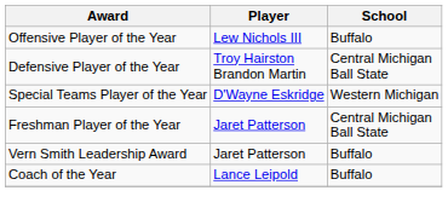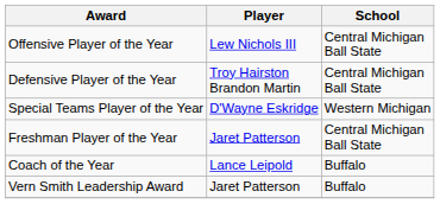 <table class="wikitable" border="0">
 <tr>
 <th>Award</th>
 <th>Player</th>
 <th>School</th>
 </tr>
 <tr>
 <td>Offensive Player of the Year</td>
 <td><a href='#'>Lew Nichols III</a></td>
-<td>Buffalo</td>
+<td>Central Michigan<br>Ball State</td>
 </tr>
 <tr>
 <td>Defensive Player of the Year</td>
 <td><a href='#'>Troy Hairston</a><br>Brandon Martin</td>
 <td>Central Michigan<br>Ball State</td>
 </tr>
 <tr>
 <td>Special Teams Player of the Year</td>
 <td><a href='#'>D'Wayne Eskridge</a></td>
 <td>Western Michigan</td>
 </tr>
 <tr>
 <td>Freshman Player of the Year</td>
 <td><a href='#'>Jaret Patterson</a></td>
 <td>Central Michigan<br>Ball State</td>
 </tr>
 <tr>
+<td>Coach of the Year</td>
+<td><a href='#'>Lance Leipold</a></td>
+<td>Buffalo</td>
+</tr>
+<tr>
 <td>Vern Smith Leadership Award</td>
 <td>Jaret Patterson</td>
 <td>Buffalo</td>
 </tr>
 <tr>
-<td>Coach of the Year</td>
-<td><a href='#'>Lance Leipold</a></td>
-<td>Buffalo</td>
-</tr>
-<tr>
 </tr>
 </table>
